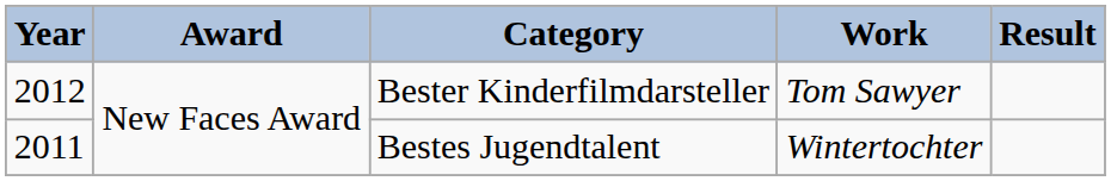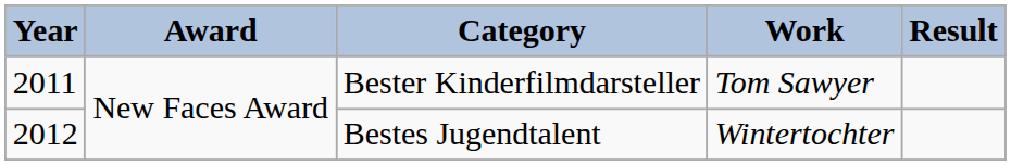 <table class="wikitable sortable">
 <tr>
 <th style="background:#B0C4DE;text-align:center;">Year</th>
 <th style="background:#B0C4DE;text-align:center;">Award</th>
 <th style="background:#B0C4DE;text-align:center;">Category</th>
 <th style="background:#B0C4DE;text-align:center;">Work</th>
 <th style="background:#B0C4DE;text-align:center;">Result</th>
 </tr>
 <tr>
-<td>2012</td>
+<td>2011</td>
 <td rowspan="2">New Faces Award</td>
 <td>Bester Kinderfilmdarsteller</td>
 <td><em>Tom Sawyer</em></td>
 <td></td>
 </tr>
 <tr>
-<td>2011</td>
+<td>2012</td>
 <td>Bestes Jugendtalent</td>
 <td><em>Wintertochter</em></td>
 <td></td>
 </tr>
 </table>
